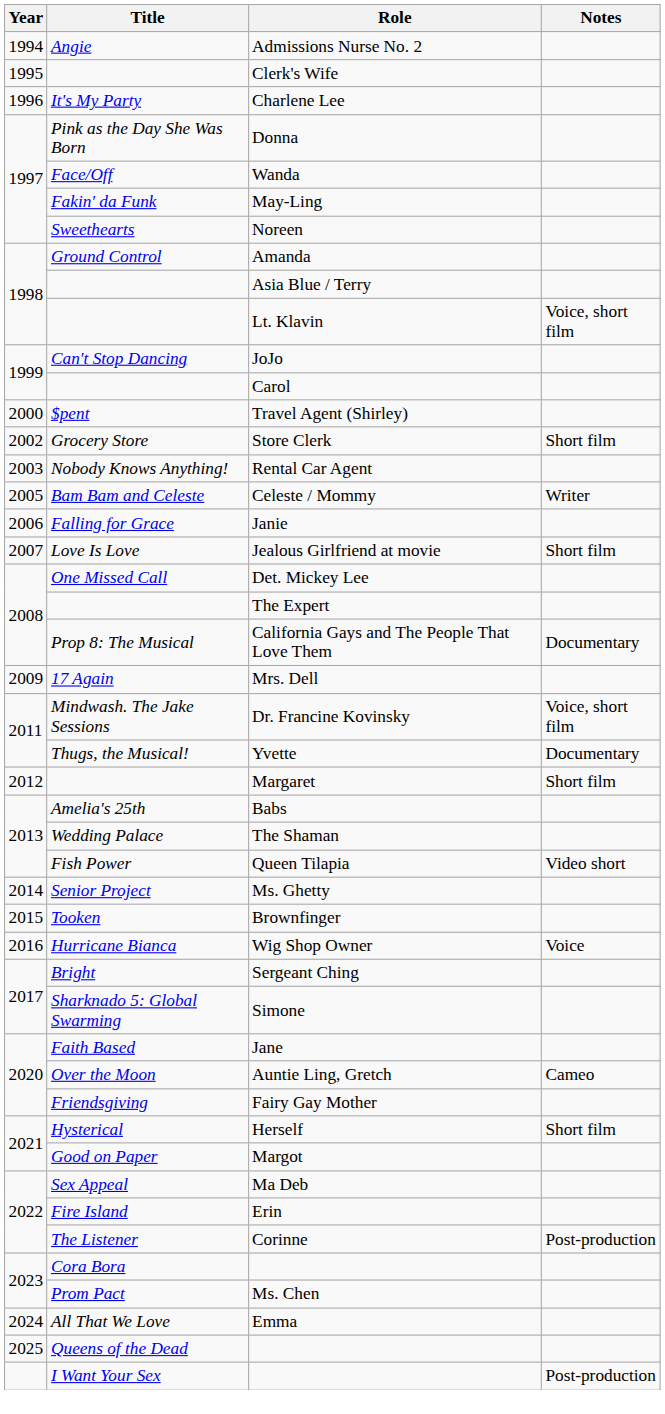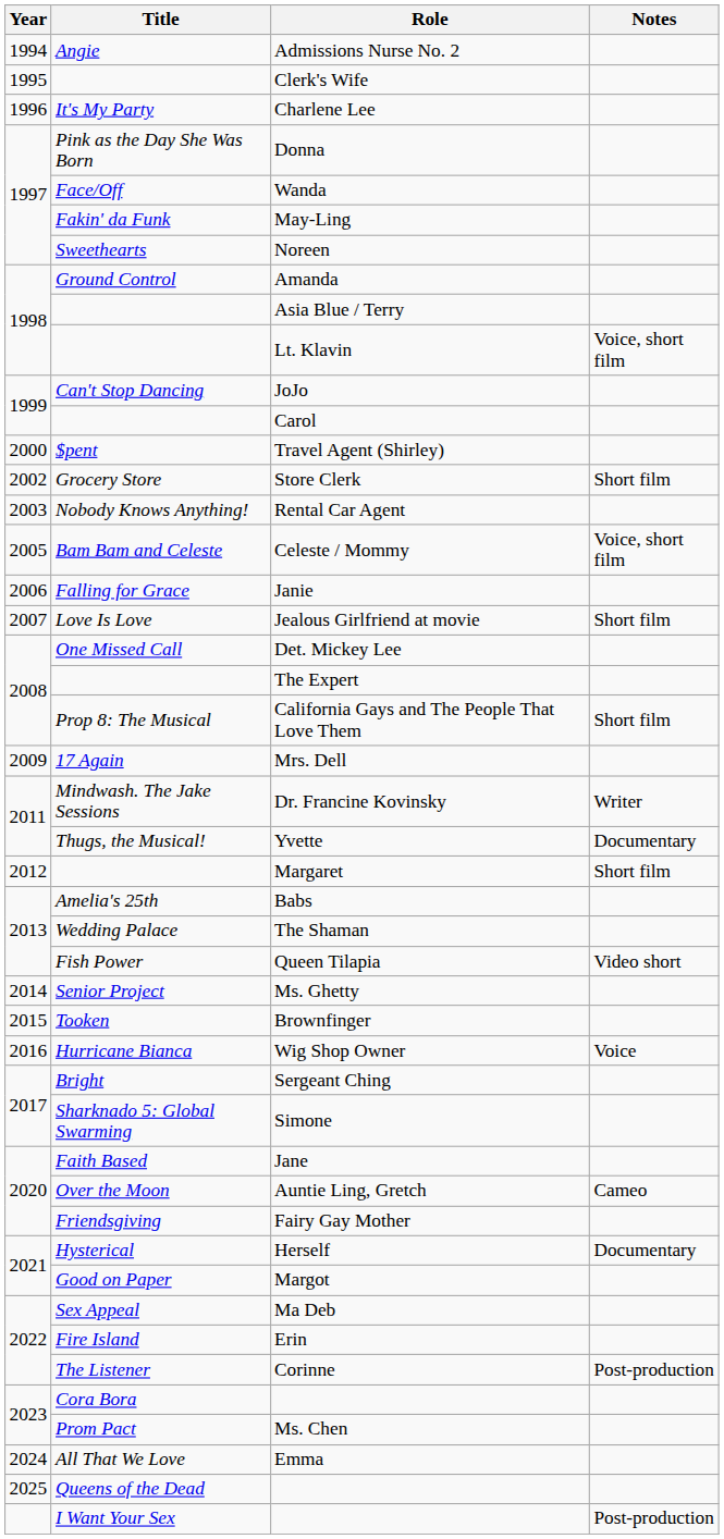 <table class="wikitable sortable">
 <tr>
 <th>Year</th>
 <th>Title</th>
 <th>Role</th>
 <th class="unsortable">Notes</th>
 </tr>
 <tr>
 <td>1994</td>
 <td><em><a href='#'>Angie</a></em></td>
 <td>Admissions Nurse No. 2</td>
 <td></td>
 </tr>
 <tr>
 <td>1995</td>
 <td><em></em></td>
 <td>Clerk's Wife</td>
 <td></td>
 </tr>
 <tr>
 <td>1996</td>
 <td><em><a href='#'>It's My Party</a></em></td>
 <td>Charlene Lee</td>
 <td></td>
 </tr>
 <tr>
 <td rowspan="4">1997</td>
 <td><em>Pink as the Day She Was Born</em></td>
 <td>Donna</td>
 <td></td>
 </tr>
 <tr>
 <td><em><a href='#'>Face/Off</a></em></td>
 <td>Wanda</td>
 <td></td>
 </tr>
 <tr>
 <td><em><a href='#'>Fakin' da Funk</a></em></td>
 <td>May-Ling</td>
 <td></td>
 </tr>
 <tr>
 <td><em><a href='#'>Sweethearts</a></em></td>
 <td>Noreen</td>
 <td></td>
 </tr>
 <tr>
 <td rowspan="3">1998</td>
 <td><em><a href='#'>Ground Control</a></em></td>
 <td>Amanda</td>
 <td></td>
 </tr>
 <tr>
 <td><em></em></td>
 <td>Asia Blue / Terry</td>
 <td></td>
 </tr>
 <tr>
 <td><em></em></td>
 <td>Lt. Klavin</td>
 <td>Voice, short film</td>
 </tr>
 <tr>
 <td rowspan="2">1999</td>
 <td><em><a href='#'>Can't Stop Dancing</a></em></td>
 <td>JoJo</td>
 <td></td>
 </tr>
 <tr>
 <td><em></em></td>
 <td>Carol</td>
 <td></td>
 </tr>
 <tr>
 <td>2000</td>
 <td><em><a href='#'>$pent</a></em></td>
 <td>Travel Agent (Shirley)</td>
 <td></td>
 </tr>
 <tr>
 <td>2002</td>
 <td><em>Grocery Store</em></td>
 <td>Store Clerk</td>
 <td>Short film</td>
 </tr>
 <tr>
 <td>2003</td>
 <td><em>Nobody Knows Anything!</em></td>
 <td>Rental Car Agent</td>
 <td></td>
 </tr>
 <tr>
 <td>2005</td>
 <td><em><a href='#'>Bam Bam and Celeste</a></em></td>
 <td>Celeste / Mommy</td>
-<td>Writer</td>
+<td>Voice, short film</td>
 </tr>
 <tr>
 <td>2006</td>
 <td><em><a href='#'>Falling for Grace</a></em></td>
 <td>Janie</td>
 <td></td>
 </tr>
 <tr>
 <td>2007</td>
 <td><em>Love Is Love</em></td>
 <td>Jealous Girlfriend at movie</td>
 <td>Short film</td>
 </tr>
 <tr>
 <td rowspan="3">2008</td>
 <td><em><a href='#'>One Missed Call</a></em></td>
 <td>Det. Mickey Lee</td>
 <td></td>
 </tr>
 <tr>
 <td><em></em></td>
 <td>The Expert</td>
 <td></td>
 </tr>
 <tr>
 <td><em>Prop 8: The Musical</em></td>
 <td>California Gays and The People That Love Them</td>
-<td>Documentary</td>
+<td>Short film</td>
 </tr>
 <tr>
 <td>2009</td>
 <td><em><a href='#'>17 Again</a></em></td>
 <td>Mrs. Dell</td>
 <td></td>
 </tr>
 <tr>
 <td rowspan="2">2011</td>
 <td><em>Mindwash. The Jake Sessions</em></td>
 <td>Dr. Francine Kovinsky</td>
-<td>Voice, short film</td>
+<td>Writer</td>
 </tr>
 <tr>
 <td><em>Thugs, the Musical!</em></td>
 <td>Yvette</td>
 <td>Documentary</td>
 </tr>
 <tr>
 <td>2012</td>
 <td><em></em></td>
 <td>Margaret</td>
 <td>Short film</td>
 </tr>
 <tr>
 <td rowspan="3">2013</td>
 <td><em>Amelia's 25th</em></td>
 <td>Babs</td>
 <td></td>
 </tr>
 <tr>
 <td><em>Wedding Palace</em></td>
 <td>The Shaman</td>
 <td></td>
 </tr>
 <tr>
 <td><em>Fish Power</em></td>
 <td>Queen Tilapia</td>
 <td>Video short</td>
 </tr>
 <tr>
 <td>2014</td>
 <td><em><a href='#'>Senior Project</a></em></td>
 <td>Ms. Ghetty</td>
 <td></td>
 </tr>
 <tr>
 <td>2015</td>
 <td><em><a href='#'>Tooken</a></em></td>
 <td>Brownfinger</td>
 <td></td>
 </tr>
 <tr>
 <td>2016</td>
 <td><em><a href='#'>Hurricane Bianca</a></em></td>
 <td>Wig Shop Owner</td>
 <td>Voice</td>
 </tr>
 <tr>
 <td rowspan="2">2017</td>
 <td><em><a href='#'>Bright</a></em></td>
 <td>Sergeant Ching</td>
 <td></td>
 </tr>
 <tr>
 <td><em><a href='#'>Sharknado 5: Global Swarming</a></em></td>
 <td>Simone</td>
 <td></td>
 </tr>
 <tr>
 <td rowspan="3">2020</td>
 <td><em><a href='#'>Faith Based</a></em></td>
 <td>Jane</td>
 <td></td>
 </tr>
 <tr>
 <td><em><a href='#'>Over the Moon</a></em></td>
 <td>Auntie Ling, Gretch</td>
 <td>Cameo</td>
 </tr>
 <tr>
 <td><em><a href='#'>Friendsgiving</a></em></td>
 <td>Fairy Gay Mother</td>
 <td></td>
 </tr>
 <tr>
 <td rowspan="2">2021</td>
 <td><em><a href='#'>Hysterical</a></em></td>
 <td>Herself</td>
-<td>Short film</td>
+<td>Documentary</td>
 </tr>
 <tr>
 <td><em><a href='#'>Good on Paper</a></em></td>
 <td>Margot</td>
 <td></td>
 </tr>
 <tr>
 <td rowspan="3">2022</td>
 <td><em><a href='#'>Sex Appeal</a></em></td>
 <td>Ma Deb</td>
 <td></td>
 </tr>
 <tr>
 <td><em><a href='#'>Fire Island</a></em></td>
 <td>Erin</td>
 <td></td>
 </tr>
 <tr>
 <td><em><a href='#'>The Listener</a></em></td>
 <td>Corinne</td>
 <td>Post-production</td>
 </tr>
 <tr>
 <td rowspan="2">2023</td>
 <td><em><a href='#'>Cora Bora</a></em></td>
 <td></td>
 <td></td>
 </tr>
 <tr>
 <td><em><a href='#'>Prom Pact</a></em></td>
 <td>Ms. Chen</td>
 <td></td>
 </tr>
 <tr>
 <td>2024</td>
 <td><em>All That We Love</em></td>
 <td>Emma</td>
 <td></td>
 </tr>
 <tr>
 <td>2025</td>
 <td><em><a href='#'>Queens of the Dead</a></em></td>
 <td></td>
 <td></td>
 </tr>
 <tr>
 <td></td>
 <td><em><a href='#'>I Want Your Sex</a></em></td>
 <td></td>
 <td>Post-production</td>
 </tr>
 </table>
